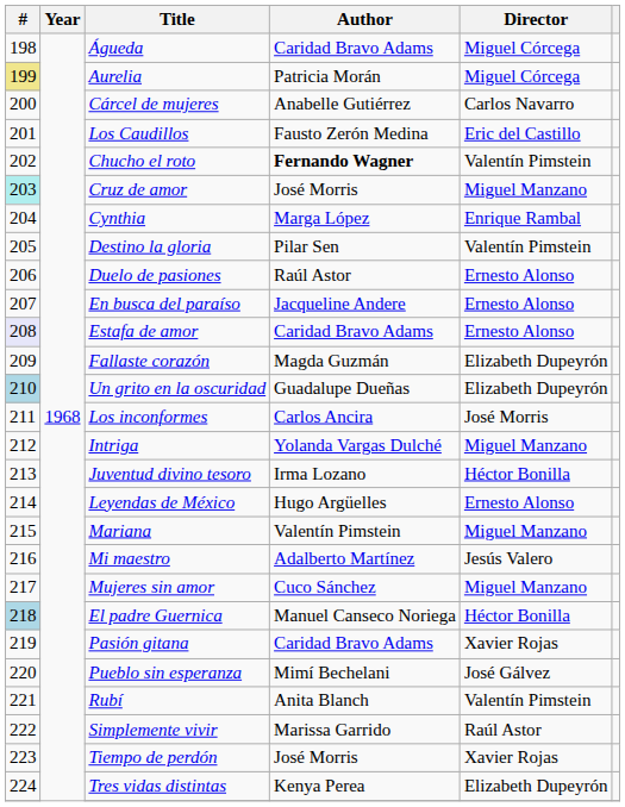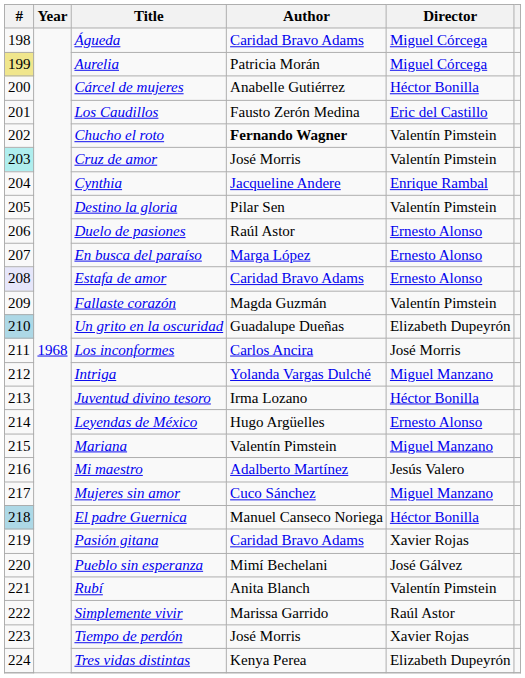 <table class="wikitable sortable">
 <tr>
 <th>#</th>
 <th>Year</th>
 <th>Title</th>
 <th>Author</th>
 <th>Director</th>
 <th></th>
 </tr>
 <tr>
 <td>198</td>
 <td rowspan="28"><a href='#'>1968</a></td>
 <td><em><a href='#'>Águeda</a></em></td>
 <td><a href='#'>Caridad Bravo Adams</a></td>
 <td><a href='#'>Miguel Córcega</a></td>
 <td></td>
 </tr>
 <tr>
 <td style="background: khaki;">199</td>
 <td><em><a href='#'>Aurelia</a></em></td>
 <td>Patricia Morán</td>
 <td><a href='#'>Miguel Córcega</a></td>
 <td></td>
 </tr>
 <tr>
 <td>200</td>
 <td><em><a href='#'>Cárcel de mujeres</a></em></td>
 <td>Anabelle Gutiérrez</td>
-<td>Carlos Navarro</td>
+<td><a href='#'>Héctor Bonilla</a></td>
 <td></td>
 </tr>
 <tr>
 <td>201</td>
 <td><em><a href='#'>Los Caudillos</a></em></td>
 <td>Fausto Zerón Medina</td>
 <td><a href='#'>Eric del Castillo</a></td>
 <td></td>
 </tr>
 <tr>
 <td>202</td>
 <td><em><a href='#'>Chucho el roto</a></em></td>
 <td><strong>Fernando Wagner</strong></td>
 <td>Valentín Pimstein</td>
 <td></td>
 </tr>
 <tr>
 <td style="background: paleturquoise;">203</td>
 <td><em><a href='#'>Cruz de amor</a></em></td>
 <td>José Morris</td>
-<td><a href='#'>Miguel Manzano</a></td>
+<td>Valentín Pimstein</td>
 <td></td>
 </tr>
 <tr>
 <td>204</td>
 <td><em><a href='#'>Cynthia</a></em></td>
-<td><a href='#'>Marga López</a></td>
+<td><a href='#'>Jacqueline Andere</a></td>
 <td><a href='#'>Enrique Rambal</a></td>
 <td></td>
 </tr>
 <tr>
 <td>205</td>
 <td><em><a href='#'>Destino la gloria</a></em></td>
 <td>Pilar Sen</td>
 <td>Valentín Pimstein</td>
 <td></td>
 </tr>
 <tr>
 <td>206</td>
 <td><em><a href='#'>Duelo de pasiones</a></em></td>
 <td>Raúl Astor</td>
 <td><a href='#'>Ernesto Alonso</a></td>
 <td></td>
 </tr>
 <tr>
 <td>207</td>
 <td><em><a href='#'>En busca del paraíso</a></em></td>
-<td><a href='#'>Jacqueline Andere</a></td>
+<td><a href='#'>Marga López</a></td>
 <td><a href='#'>Ernesto Alonso</a></td>
 <td></td>
 </tr>
 <tr>
 <td style="background: lavender;">208</td>
 <td><em><a href='#'>Estafa de amor</a></em></td>
 <td><a href='#'>Caridad Bravo Adams</a></td>
 <td><a href='#'>Ernesto Alonso</a></td>
 <td></td>
 </tr>
 <tr>
 <td>209</td>
 <td><em><a href='#'>Fallaste corazón</a></em></td>
 <td>Magda Guzmán</td>
-<td>Elizabeth Dupeyrón</td>
+<td>Valentín Pimstein</td>
 <td></td>
 </tr>
 <tr>
 <td style="background: lightblue;">210</td>
 <td><em><a href='#'>Un grito en la oscuridad</a></em></td>
 <td>Guadalupe Dueñas</td>
 <td>Elizabeth Dupeyrón</td>
 <td></td>
 </tr>
 <tr>
 <td>211</td>
 <td><em><a href='#'>Los inconformes</a></em></td>
 <td><a href='#'>Carlos Ancira</a></td>
 <td>José Morris</td>
 <td></td>
 </tr>
 <tr>
 <td>212</td>
 <td><em><a href='#'>Intriga</a></em></td>
 <td><a href='#'>Yolanda Vargas Dulché</a></td>
 <td><a href='#'>Miguel Manzano</a></td>
 <td></td>
 </tr>
 <tr>
 <td>213</td>
 <td><em><a href='#'>Juventud divino tesoro</a></em></td>
 <td>Irma Lozano</td>
 <td><a href='#'>Héctor Bonilla</a></td>
 <td></td>
 </tr>
 <tr>
 <td>214</td>
 <td><em><a href='#'>Leyendas de México</a></em></td>
 <td>Hugo Argüelles</td>
 <td><a href='#'>Ernesto Alonso</a></td>
 <td></td>
 </tr>
 <tr>
 <td>215</td>
 <td><em><a href='#'>Mariana</a></em></td>
 <td>Valentín Pimstein</td>
 <td><a href='#'>Miguel Manzano</a></td>
 <td></td>
 </tr>
 <tr>
 <td>216</td>
 <td><em><a href='#'>Mi maestro</a></em></td>
 <td><a href='#'>Adalberto Martínez</a></td>
 <td>Jesús Valero</td>
 <td></td>
 </tr>
 <tr>
 <td>217</td>
 <td><em><a href='#'>Mujeres sin amor</a></em></td>
 <td><a href='#'>Cuco Sánchez</a></td>
 <td><a href='#'>Miguel Manzano</a></td>
 <td></td>
 </tr>
 <tr>
 <td style="background: lightblue;">218</td>
 <td><em><a href='#'>El padre Guernica</a></em></td>
 <td>Manuel Canseco Noriega</td>
 <td><a href='#'>Héctor Bonilla</a></td>
 <td></td>
 </tr>
 <tr>
 <td>219</td>
 <td><em><a href='#'>Pasión gitana</a></em></td>
 <td><a href='#'>Caridad Bravo Adams</a></td>
 <td>Xavier Rojas</td>
 <td></td>
 </tr>
 <tr>
 <td>220</td>
 <td><em><a href='#'>Pueblo sin esperanza</a></em></td>
 <td>Mimí Bechelani</td>
 <td>José Gálvez</td>
 <td></td>
 </tr>
 <tr>
 <td>221</td>
 <td><em><a href='#'>Rubí</a></em></td>
 <td>Anita Blanch</td>
 <td>Valentín Pimstein</td>
 <td></td>
 </tr>
 <tr>
 <td>222</td>
 <td><em><a href='#'>Simplemente vivir</a></em></td>
 <td>Marissa Garrido</td>
 <td>Raúl Astor</td>
 <td></td>
 </tr>
 <tr>
 <td>223</td>
 <td><em><a href='#'>Tiempo de perdón</a></em></td>
 <td>José Morris</td>
 <td>Xavier Rojas</td>
 <td></td>
 </tr>
 <tr>
 <td>224</td>
 <td><em><a href='#'>Tres vidas distintas</a></em></td>
 <td>Kenya Perea</td>
 <td>Elizabeth Dupeyrón</td>
 <td></td>
 </tr>
 <tr>
 </tr>
 </table>
